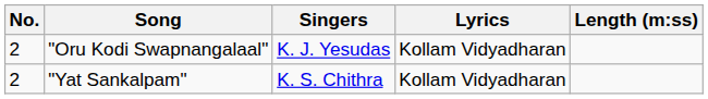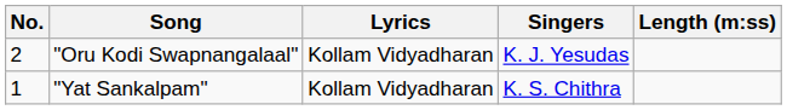 <table class="wikitable" style="font-size:95%;">
 <tr>
 <th>No.</th>
 <th>Song</th>
+<th>Lyrics</th>
 <th>Singers</th>
-<th>Lyrics</th>
 <th>Length (m:ss)</th>
 </tr>
 <tr>
 <td>2</td>
 <td>"Oru Kodi Swapnangalaal"</td>
+<td>Kollam Vidyadharan</td>
 <td><a href='#'>K. J. Yesudas</a></td>
-<td>Kollam Vidyadharan</td>
 <td></td>
 </tr>
 <tr>
-<td>2</td>
+<td>1</td>
 <td>"Yat Sankalpam"</td>
+<td>Kollam Vidyadharan</td>
 <td><a href='#'>K. S. Chithra</a></td>
-<td>Kollam Vidyadharan</td>
 <td></td>
 </tr>
 </table>
